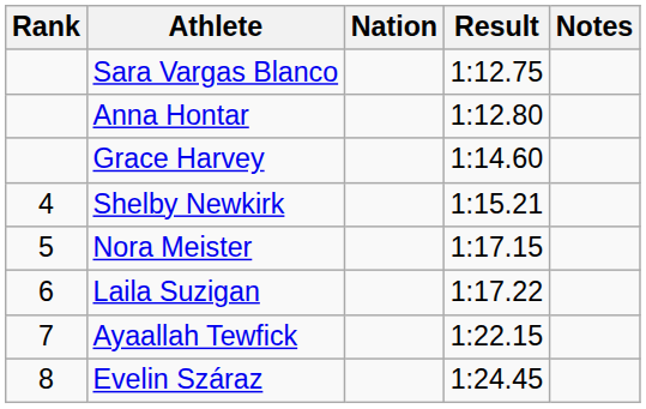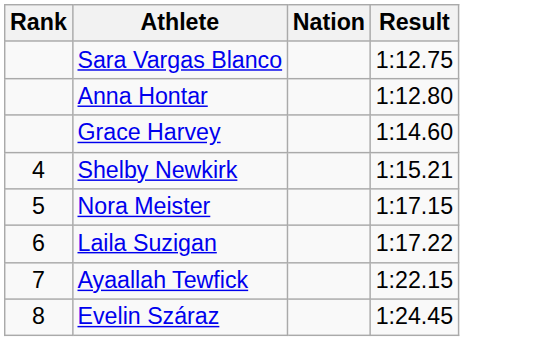 <table class="wikitable sortable" style="text-align:center">
 <tr>
 <th>Rank</th>
 <th>Athlete</th>
 <th>Nation</th>
 <th>Result</th>
-<th>Notes</th>
 </tr>
 <tr>
 <td></td>
 <td align=left><a href='#'>Sara Vargas Blanco</a></td>
 <td align=left></td>
 <td>1:12.75</td>
-<td><strong></strong></td>
 </tr>
 <tr>
 <td></td>
 <td align=left><a href='#'>Anna Hontar</a></td>
 <td align=left></td>
 <td>1:12.80</td>
-<td></td>
 </tr>
 <tr>
 <td></td>
 <td align=left><a href='#'>Grace Harvey</a></td>
 <td align=left></td>
 <td>1:14.60</td>
-<td></td>
 </tr>
 <tr>
 <td>4</td>
 <td align=left><a href='#'>Shelby Newkirk</a></td>
 <td align=left></td>
 <td>1:15.21</td>
-<td></td>
 </tr>
 <tr>
 <td>5</td>
 <td align=left><a href='#'>Nora Meister</a></td>
 <td align=left></td>
 <td>1:17.15</td>
-<td></td>
 </tr>
 <tr>
 <td>6</td>
 <td align=left><a href='#'>Laila Suzigan</a></td>
 <td align=left></td>
 <td>1:17.22</td>
-<td></td>
 </tr>
 <tr>
 <td>7</td>
 <td align=left><a href='#'>Ayaallah Tewfick</a></td>
 <td align=left></td>
 <td>1:22.15</td>
-<td></td>
 </tr>
 <tr>
 <td>8</td>
 <td align=left><a href='#'>Evelin Száraz</a></td>
 <td align=left></td>
 <td>1:24.45</td>
-<td></td>
 </tr>
 </table>
